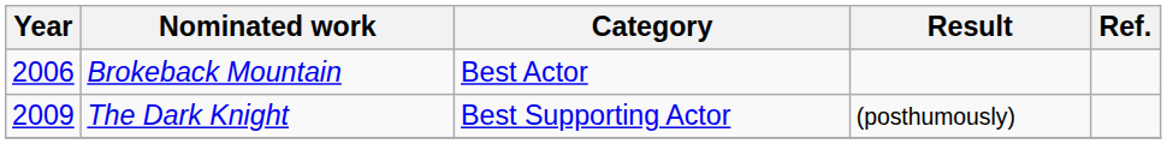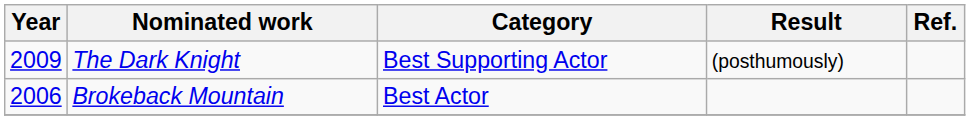 <table class="wikitable sortable" width=75%>
 <tr>
 <th width = 33px>Year</th>
 <th>Nominated work</th>
 <th>Category</th>
 <th>Result</th>
 <th width = 33px>Ref.</th>
 </tr>
 <tr>
+<td><a href='#'>2009</a></td>
+<td><em><a href='#'>The Dark Knight</a></em></td>
+<td><a href='#'>Best Supporting Actor</a></td>
+<td> <small>(posthumously)</small></td>
+<td></td>
+</tr>
+<tr>
 <td><a href='#'>2006</a></td>
 <td><em><a href='#'>Brokeback Mountain</a></em></td>
 <td><a href='#'>Best Actor</a></td>
 <td></td>
 <td></td>
 </tr>
 <tr>
-<td><a href='#'>2009</a></td>
-<td><em><a href='#'>The Dark Knight</a></em></td>
-<td><a href='#'>Best Supporting Actor</a></td>
-<td> <small>(posthumously)</small></td>
-<td></td>
-</tr>
-<tr>
 </tr>
 </table>
